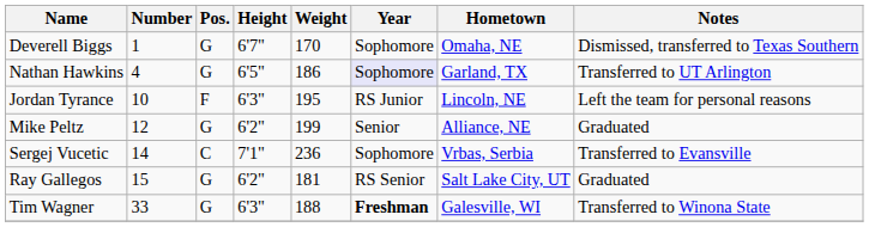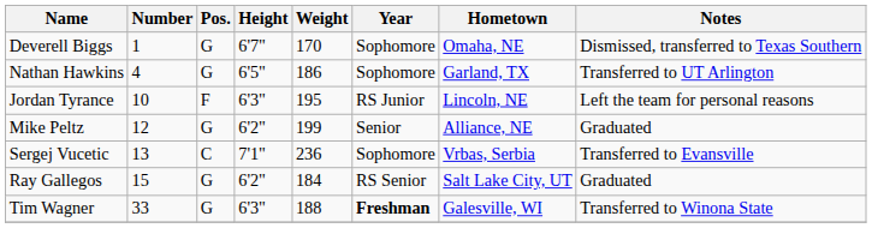 <table class="wikitable sortable" border="1">
 <tr>
 <th>Name</th>
 <th>Number</th>
 <th>Pos.</th>
 <th>Height</th>
 <th>Weight</th>
 <th>Year</th>
 <th>Hometown</th>
 <th class="unsortable">Notes</th>
 </tr>
 <tr>
 <td>Deverell Biggs</td>
 <td>1</td>
 <td>G</td>
 <td>6'7"</td>
 <td>170</td>
 <td>Sophomore</td>
 <td><a href='#'>Omaha, NE</a></td>
 <td>Dismissed, transferred to <a href='#'>Texas Southern</a></td>
 </tr>
 <tr>
 <td>Nathan Hawkins</td>
 <td>4</td>
 <td>G</td>
 <td>6'5"</td>
 <td>186</td>
-<td style="background: lavender;">Sophomore</td>
+<td>Sophomore</td>
 <td><a href='#'>Garland, TX</a></td>
 <td>Transferred to <a href='#'>UT Arlington</a></td>
 </tr>
 <tr>
 <td>Jordan Tyrance</td>
 <td>10</td>
 <td>F</td>
 <td>6'3"</td>
 <td>195</td>
 <td>RS Junior</td>
 <td><a href='#'>Lincoln, NE</a></td>
 <td>Left the team for personal reasons</td>
 </tr>
 <tr>
 <td>Mike Peltz</td>
 <td>12</td>
 <td>G</td>
 <td>6'2"</td>
 <td>199</td>
 <td>Senior</td>
 <td><a href='#'>Alliance, NE</a></td>
 <td>Graduated</td>
 </tr>
 <tr>
 <td>Sergej Vucetic</td>
-<td>14</td>
+<td>13</td>
 <td>C</td>
 <td>7'1"</td>
 <td>236</td>
 <td>Sophomore</td>
 <td><a href='#'>Vrbas, Serbia</a></td>
 <td>Transferred to <a href='#'>Evansville</a></td>
 </tr>
 <tr>
 <td>Ray Gallegos</td>
 <td>15</td>
 <td>G</td>
 <td>6'2"</td>
-<td>181</td>
+<td>184</td>
 <td>RS Senior</td>
 <td><a href='#'>Salt Lake City, UT</a></td>
 <td>Graduated</td>
 </tr>
 <tr>
 <td>Tim Wagner</td>
 <td>33</td>
 <td>G</td>
 <td>6'3"</td>
 <td>188</td>
 <td><strong>Freshman</strong></td>
 <td><a href='#'>Galesville, WI</a></td>
 <td>Transferred to <a href='#'>Winona State</a></td>
 </tr>
 <tr>
 </tr>
 </table>
